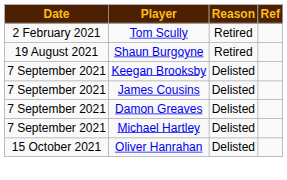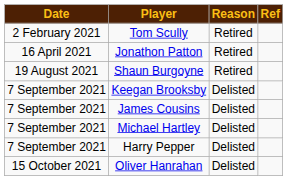 <table class="wikitable" style="text-align:center">
 <tr>
 <th style="background: #4D2004; color: #FBBF15">Date</th>
 <th style="background: #4D2004; color: #FBBF15">Player</th>
 <th style="background: #4D2004; color: #FBBF15">Reason</th>
 <th style="background: #4D2004; color: #FBBF15">Ref</th>
 </tr>
 <tr>
 <td>2 February 2021</td>
 <td><a href='#'>Tom Scully</a></td>
+<td>Retired</td>
+<td></td>
+</tr>
+<tr>
+<td>16 April 2021</td>
+<td><a href='#'>Jonathon Patton</a></td>
 <td>Retired</td>
 <td></td>
 </tr>
 <tr>
 <td>19 August 2021</td>
 <td><a href='#'>Shaun Burgoyne</a></td>
 <td>Retired</td>
 <td></td>
 </tr>
 <tr>
 <td>7 September 2021</td>
 <td><a href='#'>Keegan Brooksby</a></td>
 <td>Delisted</td>
 <td></td>
 </tr>
 <tr>
 <td>7 September 2021</td>
 <td><a href='#'>James Cousins</a></td>
 <td>Delisted</td>
 <td></td>
 </tr>
 <tr>
 <td>7 September 2021</td>
-<td><a href='#'>Damon Greaves</a></td>
+<td><a href='#'>Michael Hartley</a></td>
 <td>Delisted</td>
 <td></td>
 </tr>
 <tr>
 <td>7 September 2021</td>
-<td><a href='#'>Michael Hartley</a></td>
+<td>Harry Pepper</td>
 <td>Delisted</td>
 <td></td>
 </tr>
 <tr>
 <td>15 October 2021</td>
 <td><a href='#'>Oliver Hanrahan</a></td>
 <td>Delisted</td>
 <td></td>
 </tr>
 </table>
